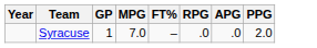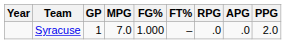 <table class="wikitable sortable" style="font-size:95%; text-align:right;">
 <tr>
 <th>Year</th>
 <th>Team</th>
 <th>GP</th>
 <th>MPG</th>
+<th>FG%</th>
 <th>FT%</th>
 <th>RPG</th>
 <th>APG</th>
 <th>PPG</th>
 </tr>
 <tr>
 <td style="text-align:left;"></td>
 <td style="text-align:left;"><a href='#'>Syracuse</a></td>
 <td>1</td>
 <td>7.0</td>
+<td>1.000</td>
 <td>–</td>
 <td>.0</td>
 <td>.0</td>
 <td>2.0</td>
 </tr>
 </table>
